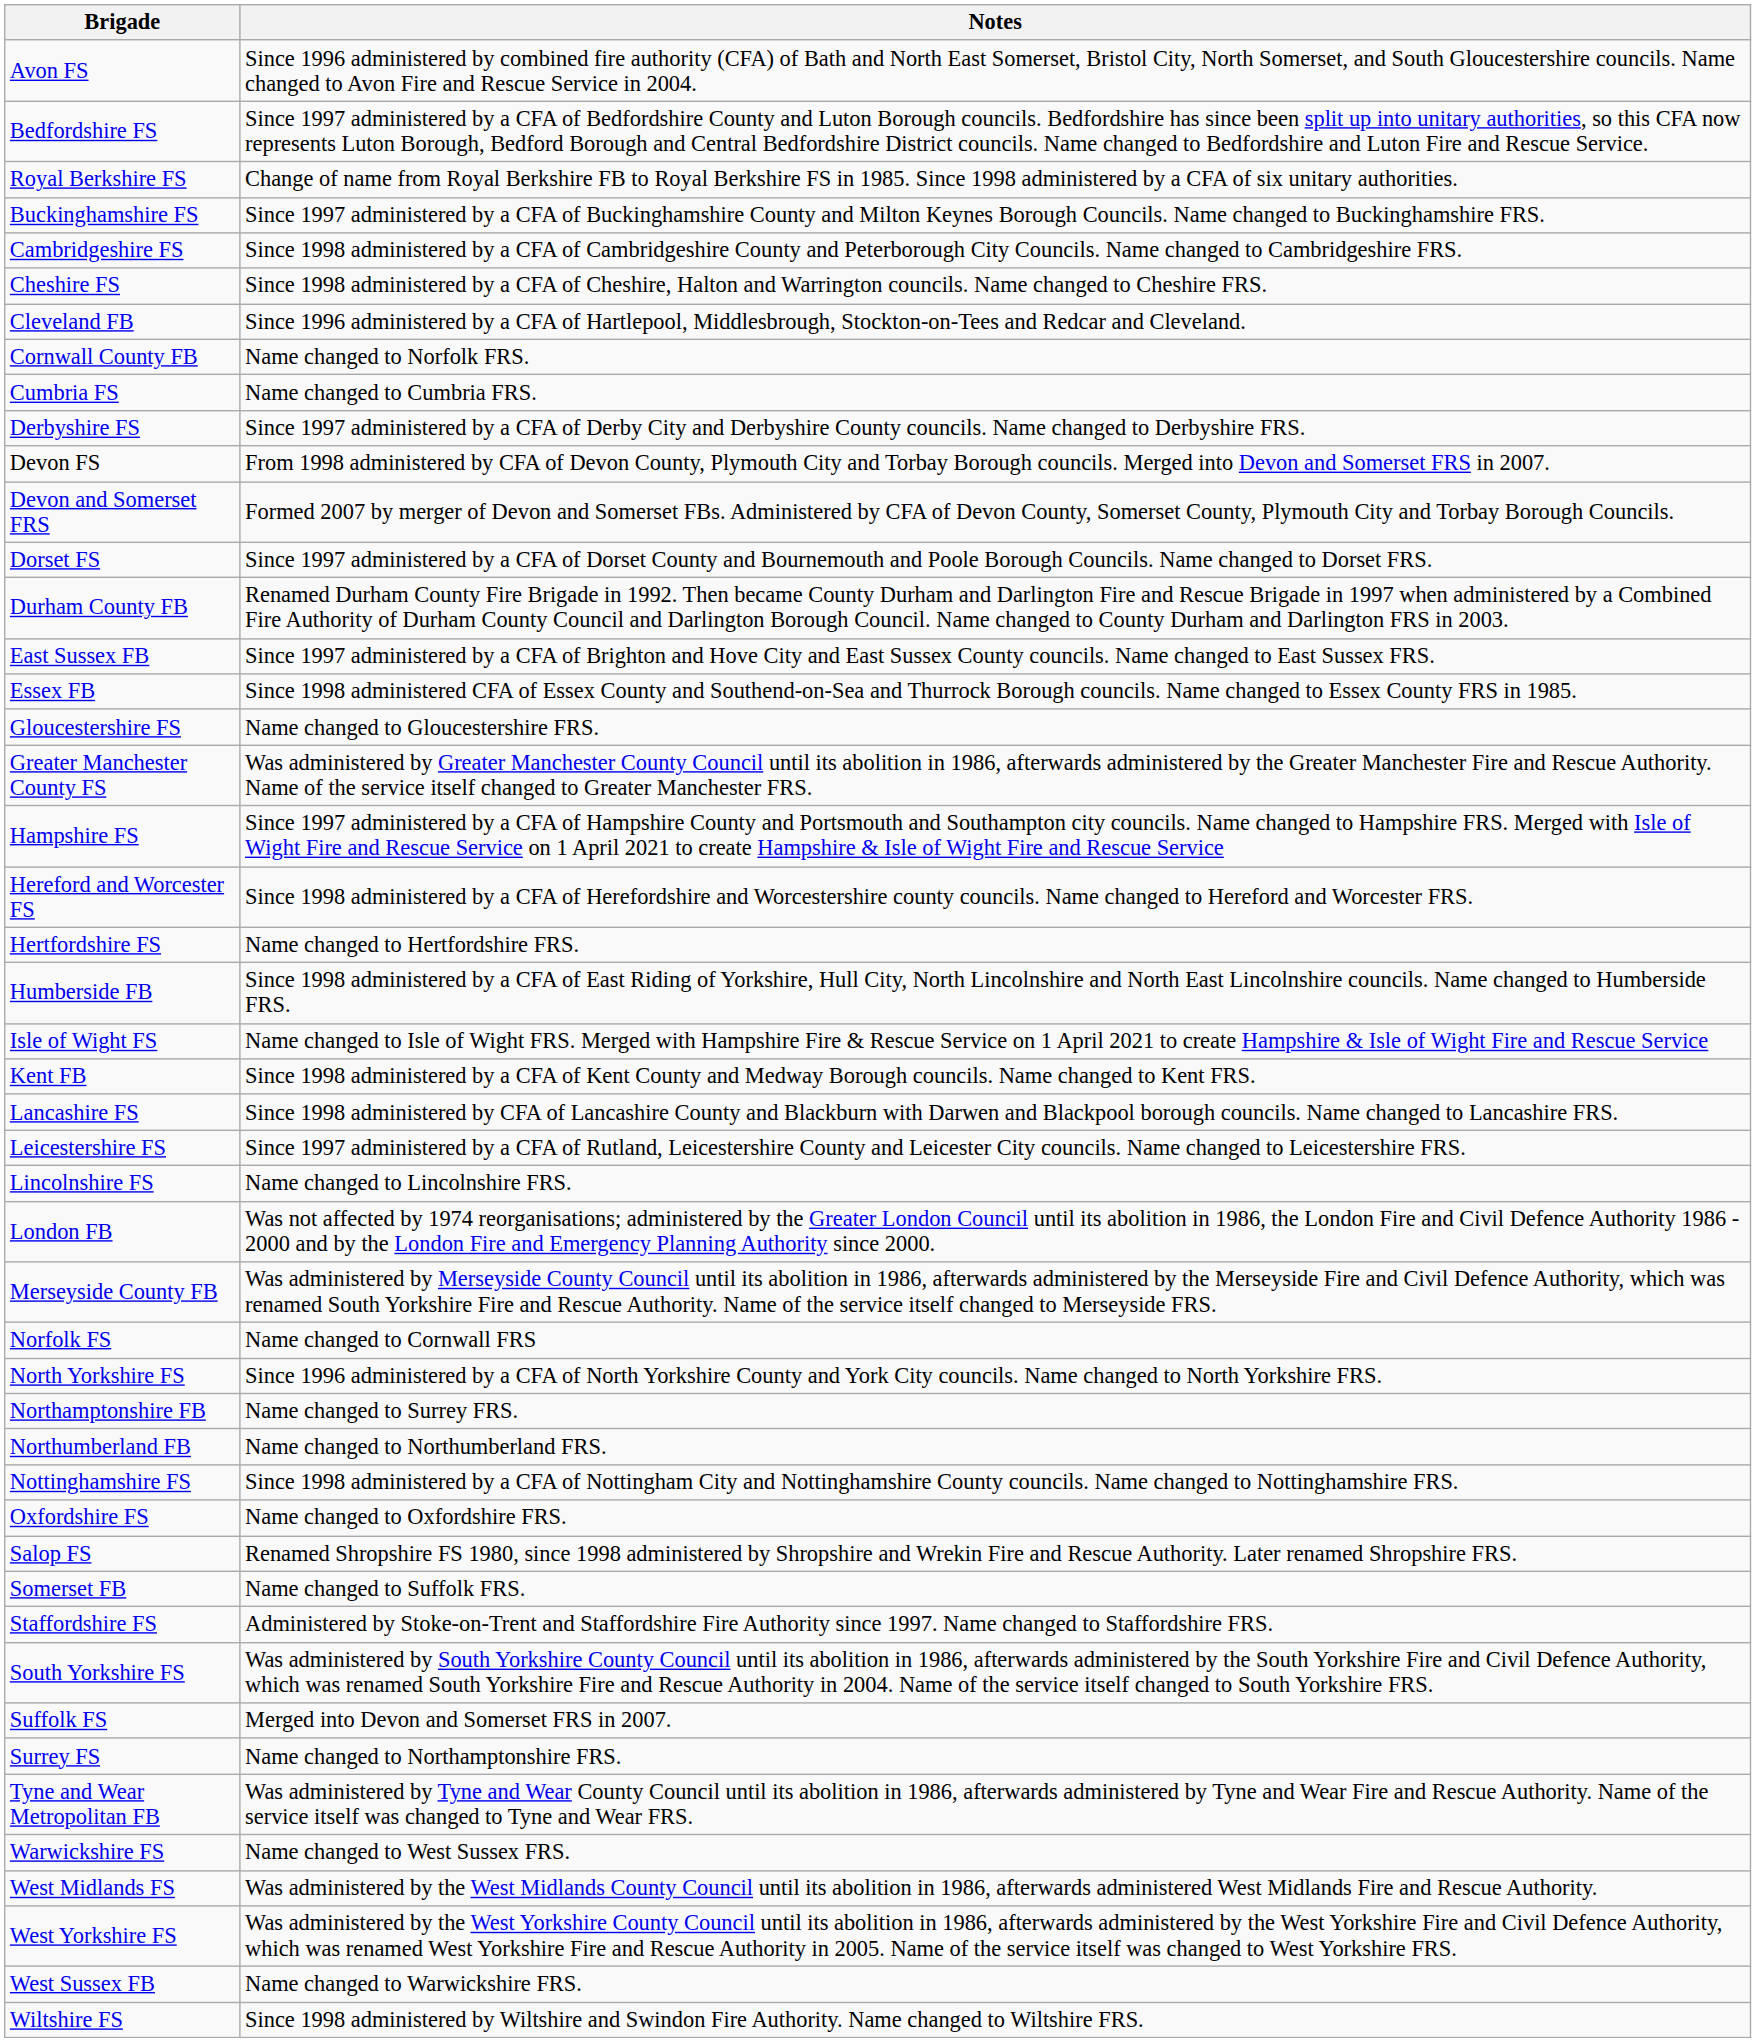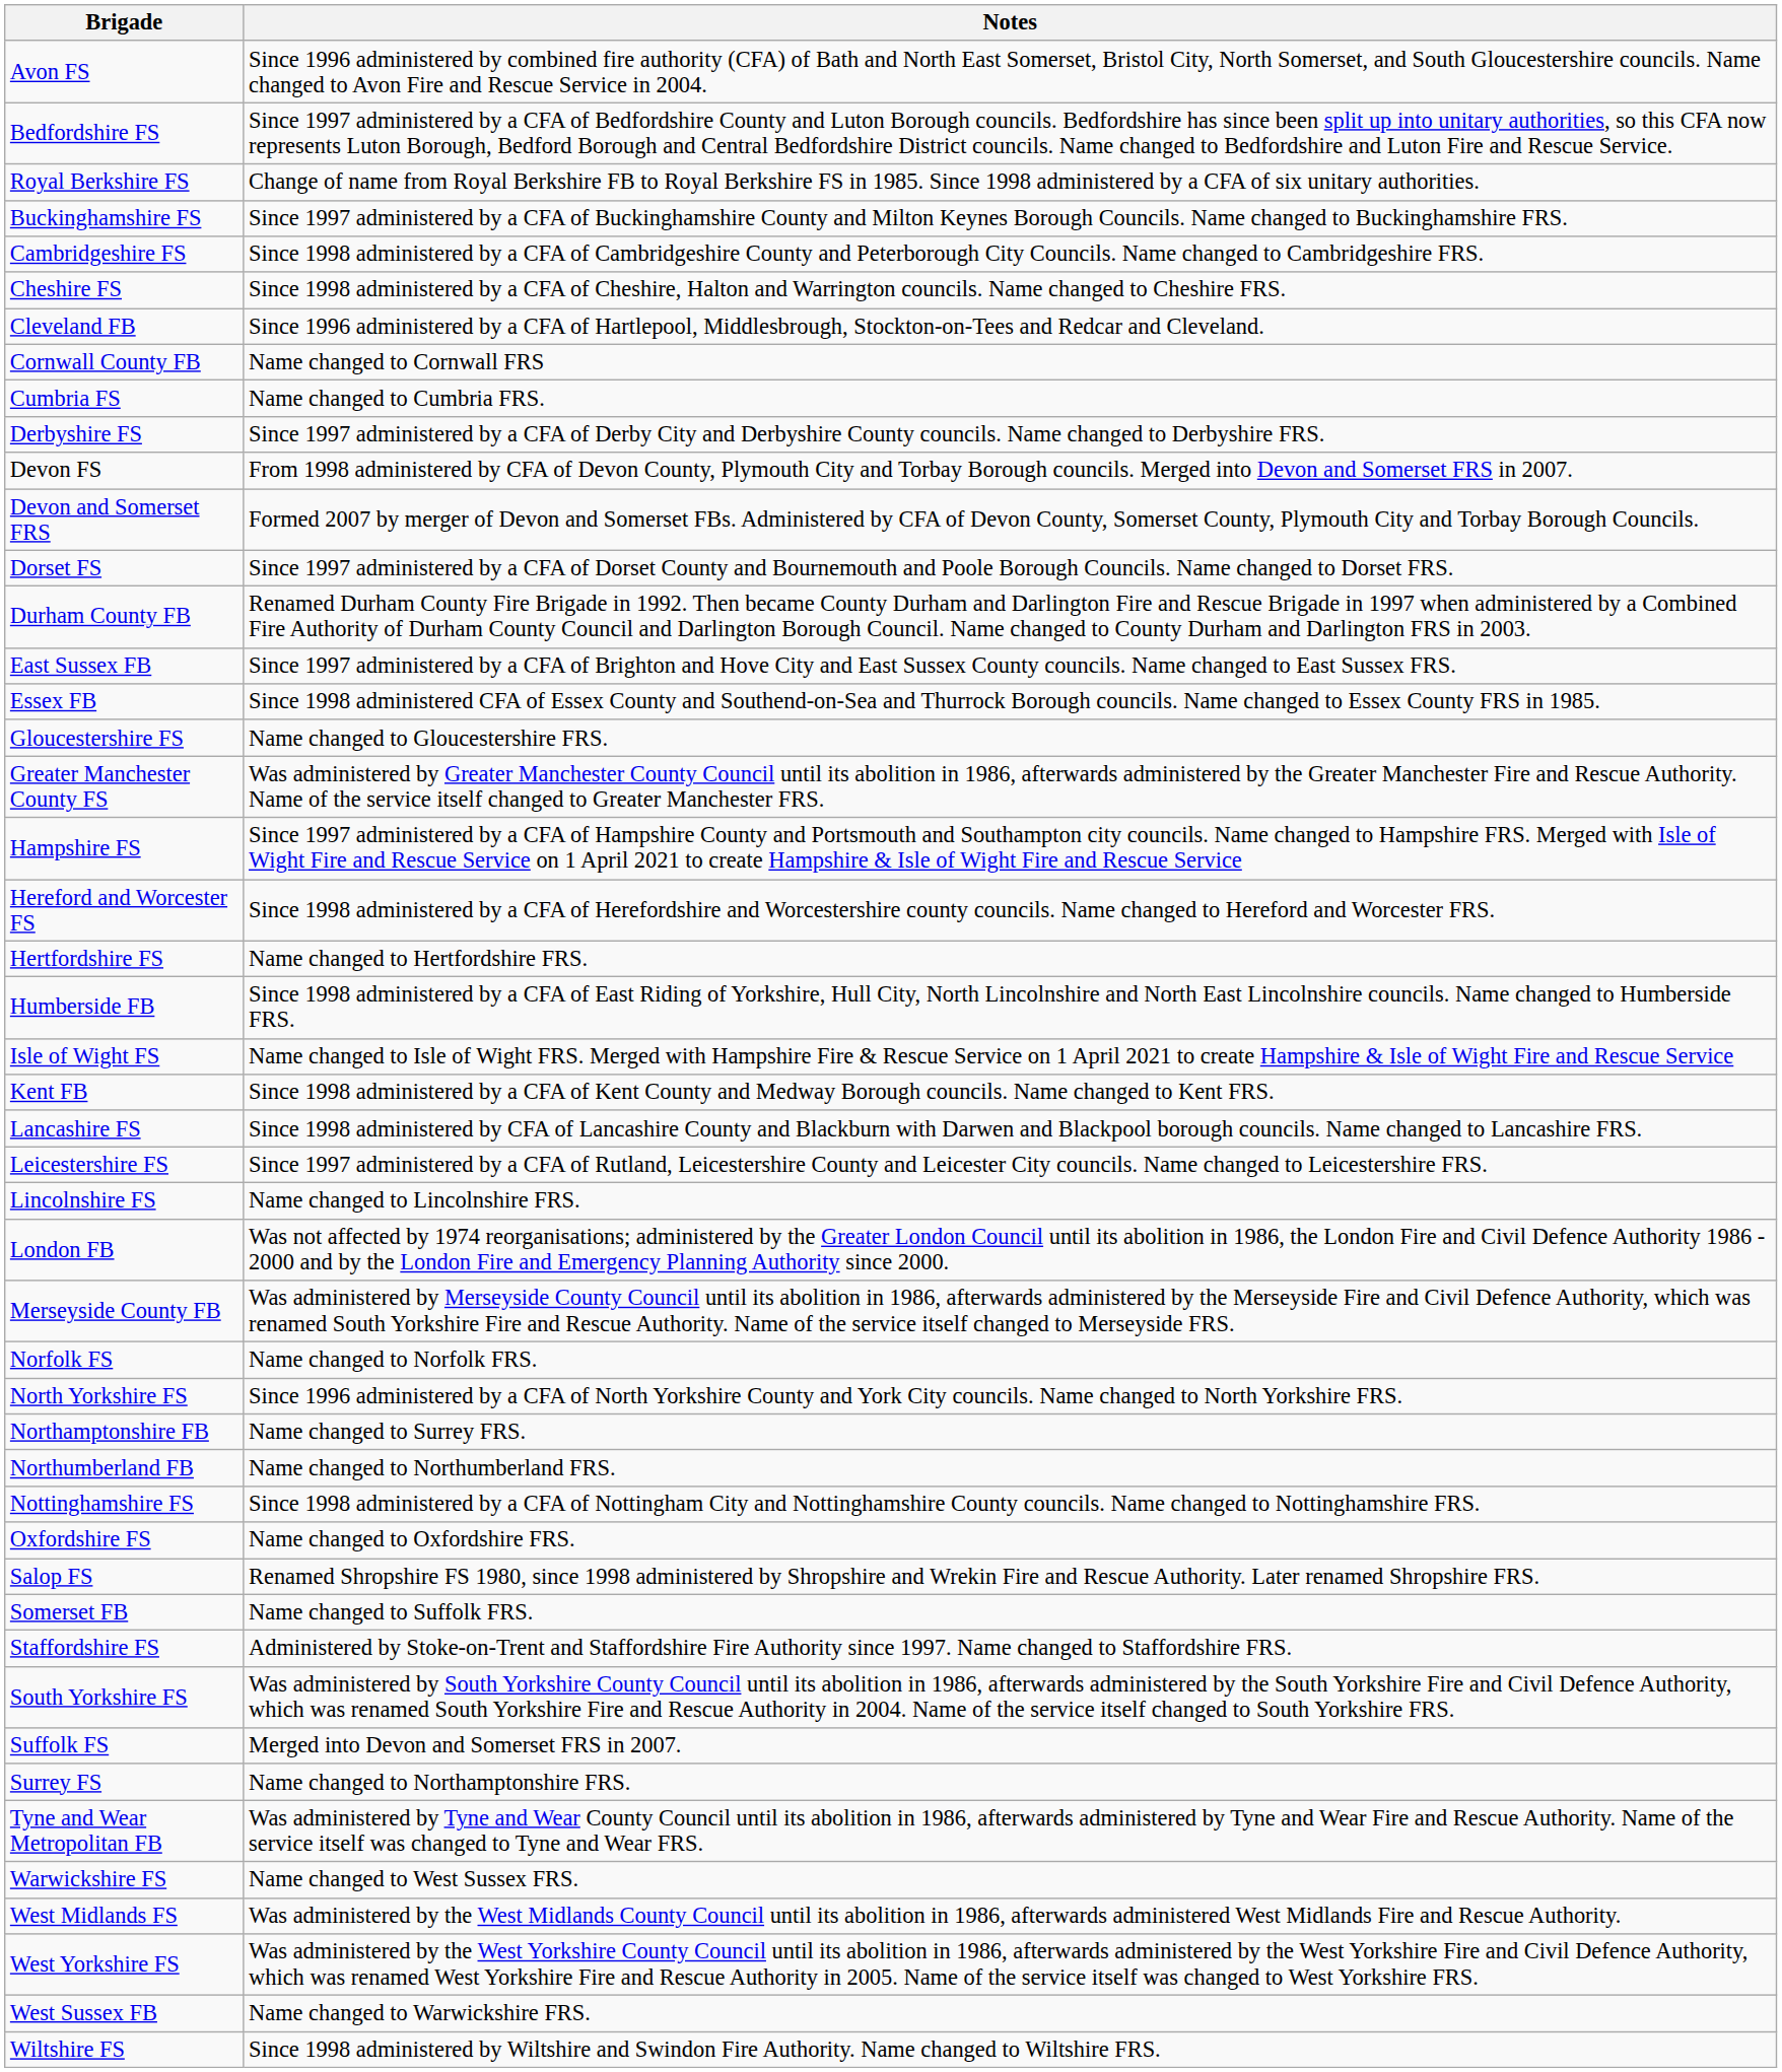 <table class="wikitable">
 <tr>
 <th>Brigade</th>
 <th>Notes</th>
 </tr>
 <tr>
 <td><a href='#'>Avon FS</a></td>
 <td>Since 1996 administered by combined fire authority (CFA) of Bath and North East Somerset, Bristol City, North Somerset, and South Gloucestershire councils. Name changed to Avon Fire and Rescue Service in 2004.</td>
 </tr>
 <tr>
 <td><a href='#'>Bedfordshire FS</a></td>
 <td>Since 1997 administered by a CFA of Bedfordshire County and Luton Borough councils. Bedfordshire has since been <a href='#'>split up into unitary authorities</a>, so this CFA now represents Luton Borough, Bedford Borough and Central Bedfordshire District councils. Name changed to Bedfordshire and Luton Fire and Rescue Service.</td>
 </tr>
 <tr>
 <td><a href='#'>Royal Berkshire FS</a></td>
 <td>Change of name from Royal Berkshire FB to Royal Berkshire FS in 1985. Since 1998 administered by a CFA of six unitary authorities.</td>
 </tr>
 <tr>
 <td><a href='#'>Buckinghamshire FS</a></td>
 <td>Since 1997 administered by a CFA of Buckinghamshire County and Milton Keynes Borough Councils. Name changed to Buckinghamshire FRS.</td>
 </tr>
 <tr>
 <td><a href='#'>Cambridgeshire FS</a></td>
 <td>Since 1998 administered by a CFA of Cambridgeshire County and Peterborough City Councils. Name changed to Cambridgeshire FRS.</td>
 </tr>
 <tr>
 <td><a href='#'>Cheshire FS</a></td>
 <td>Since 1998 administered by a CFA of Cheshire, Halton and Warrington councils. Name changed to Cheshire FRS.</td>
 </tr>
 <tr>
 <td><a href='#'>Cleveland FB</a></td>
 <td>Since 1996 administered by a CFA of Hartlepool, Middlesbrough, Stockton-on-Tees and Redcar and Cleveland.</td>
 </tr>
 <tr>
 <td><a href='#'>Cornwall County FB</a></td>
-<td>Name changed to Norfolk FRS.</td>
+<td>Name changed to Cornwall FRS</td>
 </tr>
 <tr>
 <td><a href='#'>Cumbria FS</a></td>
 <td>Name changed to Cumbria FRS.</td>
 </tr>
 <tr>
 <td><a href='#'>Derbyshire FS</a></td>
 <td>Since 1997 administered by a CFA of Derby City and Derbyshire County councils. Name changed to Derbyshire FRS.</td>
 </tr>
 <tr>
 <td>Devon FS</td>
 <td>From 1998 administered by CFA of Devon County, Plymouth City and Torbay Borough councils. Merged into <a href='#'>Devon and Somerset FRS</a> in 2007.</td>
 </tr>
 <tr>
 <td><a href='#'>Devon and Somerset FRS</a></td>
 <td>Formed 2007 by merger of Devon and Somerset FBs. Administered by CFA of Devon County, Somerset County, Plymouth City and Torbay Borough Councils.</td>
 </tr>
 <tr>
 <td><a href='#'>Dorset FS</a></td>
 <td>Since 1997 administered by a CFA of Dorset County and Bournemouth and Poole Borough Councils. Name changed to Dorset FRS.</td>
 </tr>
 <tr>
 <td><a href='#'>Durham County FB</a></td>
 <td>Renamed Durham County Fire Brigade in 1992. Then became County Durham and Darlington Fire and Rescue Brigade in 1997 when administered by a Combined Fire Authority of Durham County Council and Darlington Borough Council. Name changed to County Durham and Darlington FRS in 2003.</td>
 </tr>
 <tr>
 <td><a href='#'>East Sussex FB</a></td>
 <td>Since 1997 administered by a CFA of Brighton and Hove City and East Sussex County councils. Name changed to East Sussex FRS.</td>
 </tr>
 <tr>
 <td><a href='#'>Essex FB</a></td>
 <td>Since 1998 administered CFA of Essex County and Southend-on-Sea and Thurrock Borough councils. Name changed to Essex County FRS in 1985.</td>
 </tr>
 <tr>
 <td><a href='#'>Gloucestershire FS</a></td>
 <td>Name changed to Gloucestershire FRS.</td>
 </tr>
 <tr>
 <td><a href='#'>Greater Manchester County FS</a></td>
 <td>Was administered by <a href='#'>Greater Manchester County Council</a> until its abolition in 1986, afterwards administered by the Greater Manchester Fire and Rescue Authority. Name of the service itself changed to Greater Manchester FRS.</td>
 </tr>
 <tr>
 <td><a href='#'>Hampshire FS</a></td>
 <td>Since 1997 administered by a CFA of Hampshire County and Portsmouth and Southampton city councils. Name changed to Hampshire FRS. Merged with <a href='#'>Isle of Wight Fire and Rescue Service</a> on 1 April 2021 to create <a href='#'>Hampshire & Isle of Wight Fire and Rescue Service</a></td>
 </tr>
 <tr>
 <td><a href='#'>Hereford and Worcester FS</a></td>
 <td>Since 1998 administered by a CFA of Herefordshire and Worcestershire county councils. Name changed to Hereford and Worcester FRS.</td>
 </tr>
 <tr>
 <td><a href='#'>Hertfordshire FS</a></td>
 <td>Name changed to Hertfordshire FRS.</td>
 </tr>
 <tr>
 <td><a href='#'>Humberside FB</a></td>
 <td>Since 1998 administered by a CFA of East Riding of Yorkshire, Hull City, North Lincolnshire and North East Lincolnshire councils. Name changed to Humberside FRS.</td>
 </tr>
 <tr>
 <td><a href='#'>Isle of Wight FS</a></td>
 <td>Name changed to Isle of Wight FRS.  Merged with Hampshire Fire & Rescue Service on 1 April 2021 to create <a href='#'>Hampshire & Isle of Wight Fire and Rescue Service</a></td>
 </tr>
 <tr>
 <td><a href='#'>Kent FB</a></td>
 <td>Since 1998 administered by a CFA of Kent County and Medway Borough councils. Name changed to Kent FRS.</td>
 </tr>
 <tr>
 <td><a href='#'>Lancashire FS</a></td>
 <td>Since 1998 administered by CFA of Lancashire County and Blackburn with Darwen and Blackpool borough councils. Name changed to Lancashire FRS.</td>
 </tr>
 <tr>
 <td><a href='#'>Leicestershire FS</a></td>
 <td>Since 1997 administered by a CFA of Rutland, Leicestershire County and Leicester City councils. Name changed to Leicestershire FRS.</td>
 </tr>
 <tr>
 <td><a href='#'>Lincolnshire FS</a></td>
 <td>Name changed to Lincolnshire FRS.</td>
 </tr>
 <tr>
 <td><a href='#'>London FB</a></td>
 <td>Was not affected by 1974 reorganisations; administered by the <a href='#'>Greater London Council</a> until its abolition in 1986, the London Fire and Civil Defence Authority 1986 - 2000 and by the <a href='#'>London Fire and Emergency Planning Authority</a> since 2000.</td>
 </tr>
 <tr>
 <td><a href='#'>Merseyside County FB</a></td>
 <td>Was administered by <a href='#'>Merseyside County Council</a> until its abolition in 1986, afterwards administered by the Merseyside Fire and Civil Defence Authority, which was renamed South Yorkshire Fire and Rescue Authority. Name of the service itself changed to Merseyside FRS.</td>
 </tr>
 <tr>
 <td><a href='#'>Norfolk FS</a></td>
-<td>Name changed to Cornwall FRS</td>
+<td>Name changed to Norfolk FRS.</td>
 </tr>
 <tr>
 <td><a href='#'>North Yorkshire FS</a></td>
 <td>Since 1996 administered by a CFA of North Yorkshire County and York City councils. Name changed to North Yorkshire FRS.</td>
 </tr>
 <tr>
 <td><a href='#'>Northamptonshire FB</a></td>
 <td>Name changed to Surrey FRS.</td>
 </tr>
 <tr>
 <td><a href='#'>Northumberland FB</a></td>
 <td>Name changed to Northumberland FRS.</td>
 </tr>
 <tr>
 <td><a href='#'>Nottinghamshire FS</a></td>
 <td>Since 1998 administered by a CFA of Nottingham City and Nottinghamshire County councils. Name changed to Nottinghamshire FRS.</td>
 </tr>
 <tr>
 <td><a href='#'>Oxfordshire FS</a></td>
 <td>Name changed to Oxfordshire FRS.</td>
 </tr>
 <tr>
 <td><a href='#'>Salop FS</a></td>
 <td>Renamed Shropshire FS 1980, since 1998 administered by Shropshire and Wrekin Fire and Rescue Authority. Later renamed Shropshire FRS.</td>
 </tr>
 <tr>
 <td><a href='#'>Somerset FB</a></td>
 <td>Name changed to Suffolk FRS.</td>
 </tr>
 <tr>
 <td><a href='#'>Staffordshire FS</a></td>
 <td>Administered by Stoke-on-Trent and Staffordshire Fire Authority since 1997. Name changed to Staffordshire FRS.</td>
 </tr>
 <tr>
 <td><a href='#'>South Yorkshire FS</a></td>
 <td>Was administered by <a href='#'>South Yorkshire County Council</a> until its abolition in 1986, afterwards administered by the South Yorkshire Fire and Civil Defence Authority, which was renamed South Yorkshire Fire and Rescue Authority in 2004. Name of the service itself changed to South Yorkshire FRS.</td>
 </tr>
 <tr>
 <td><a href='#'>Suffolk FS</a></td>
 <td>Merged into Devon and Somerset FRS in 2007.</td>
 </tr>
 <tr>
 <td><a href='#'>Surrey FS</a></td>
 <td>Name changed to Northamptonshire FRS.</td>
 </tr>
 <tr>
 <td><a href='#'>Tyne and Wear Metropolitan FB</a></td>
 <td>Was administered by <a href='#'>Tyne and Wear</a> County Council until its abolition in 1986, afterwards administered by Tyne and Wear Fire and Rescue Authority. Name of the service itself was changed to Tyne and Wear FRS.</td>
 </tr>
 <tr>
 <td><a href='#'>Warwickshire FS</a></td>
 <td>Name changed to West Sussex FRS.</td>
 </tr>
 <tr>
 <td><a href='#'>West Midlands FS</a></td>
 <td>Was administered by the <a href='#'>West Midlands County Council</a> until its abolition in 1986, afterwards administered West Midlands Fire and Rescue Authority.</td>
 </tr>
 <tr>
 <td><a href='#'>West Yorkshire FS</a></td>
 <td>Was administered by the <a href='#'>West Yorkshire County Council</a> until its abolition in 1986, afterwards administered by the West Yorkshire Fire and Civil Defence Authority, which was renamed West Yorkshire Fire and Rescue Authority in 2005. Name of the service itself was changed to West Yorkshire FRS.</td>
 </tr>
 <tr>
 <td><a href='#'>West Sussex FB</a></td>
 <td>Name changed to Warwickshire FRS.</td>
 </tr>
 <tr>
 <td><a href='#'>Wiltshire FS</a></td>
 <td>Since 1998 administered by Wiltshire and Swindon Fire Authority. Name changed to Wiltshire FRS.</td>
 </tr>
 </table>
